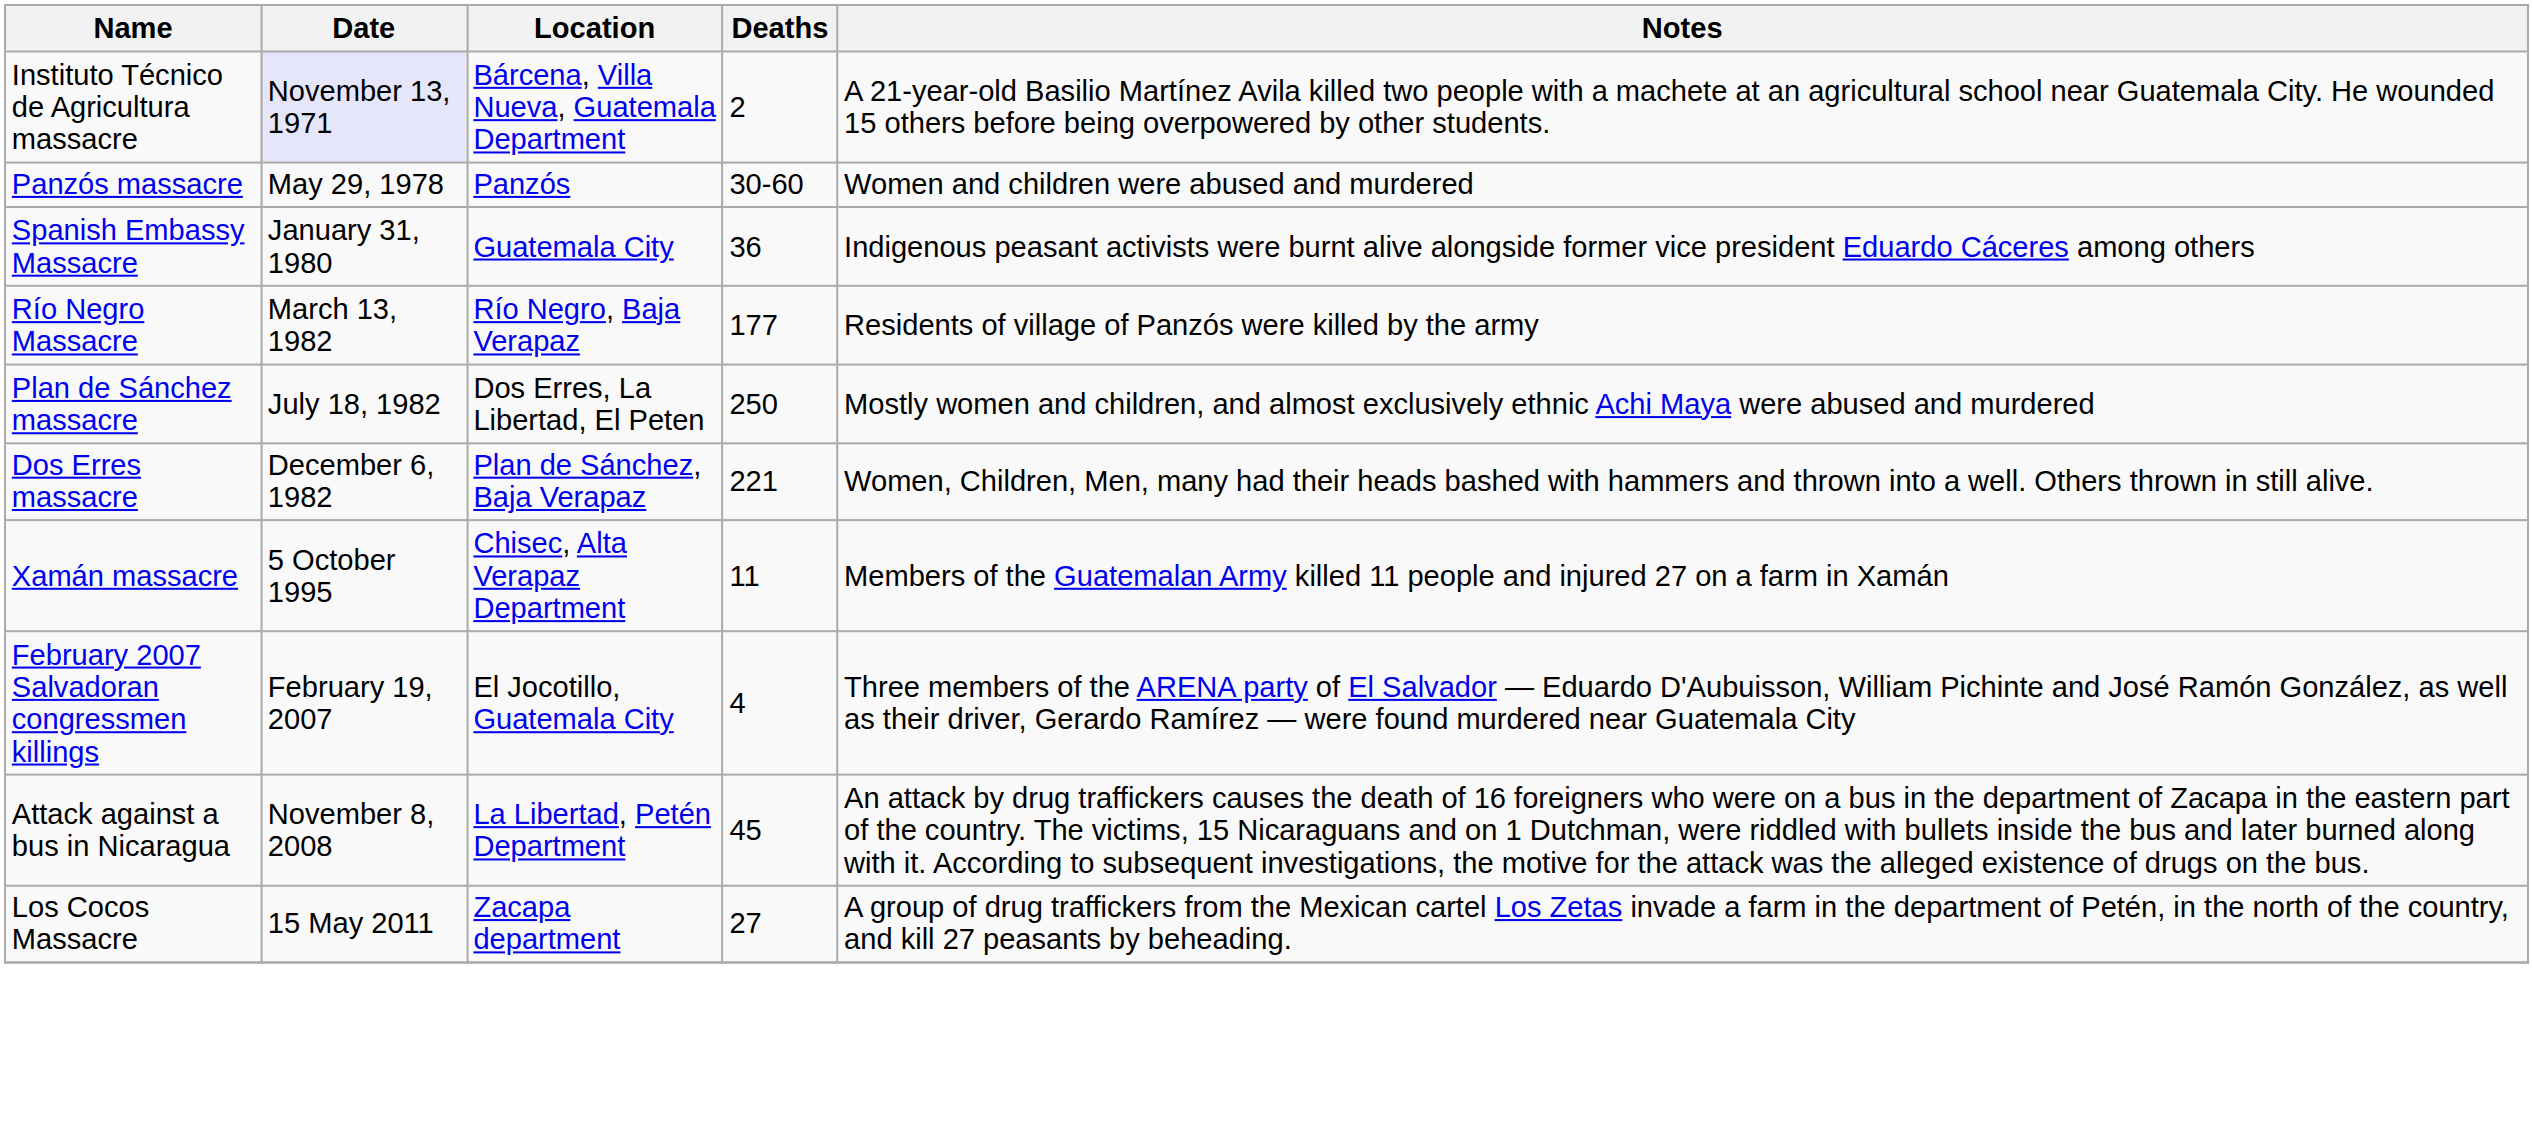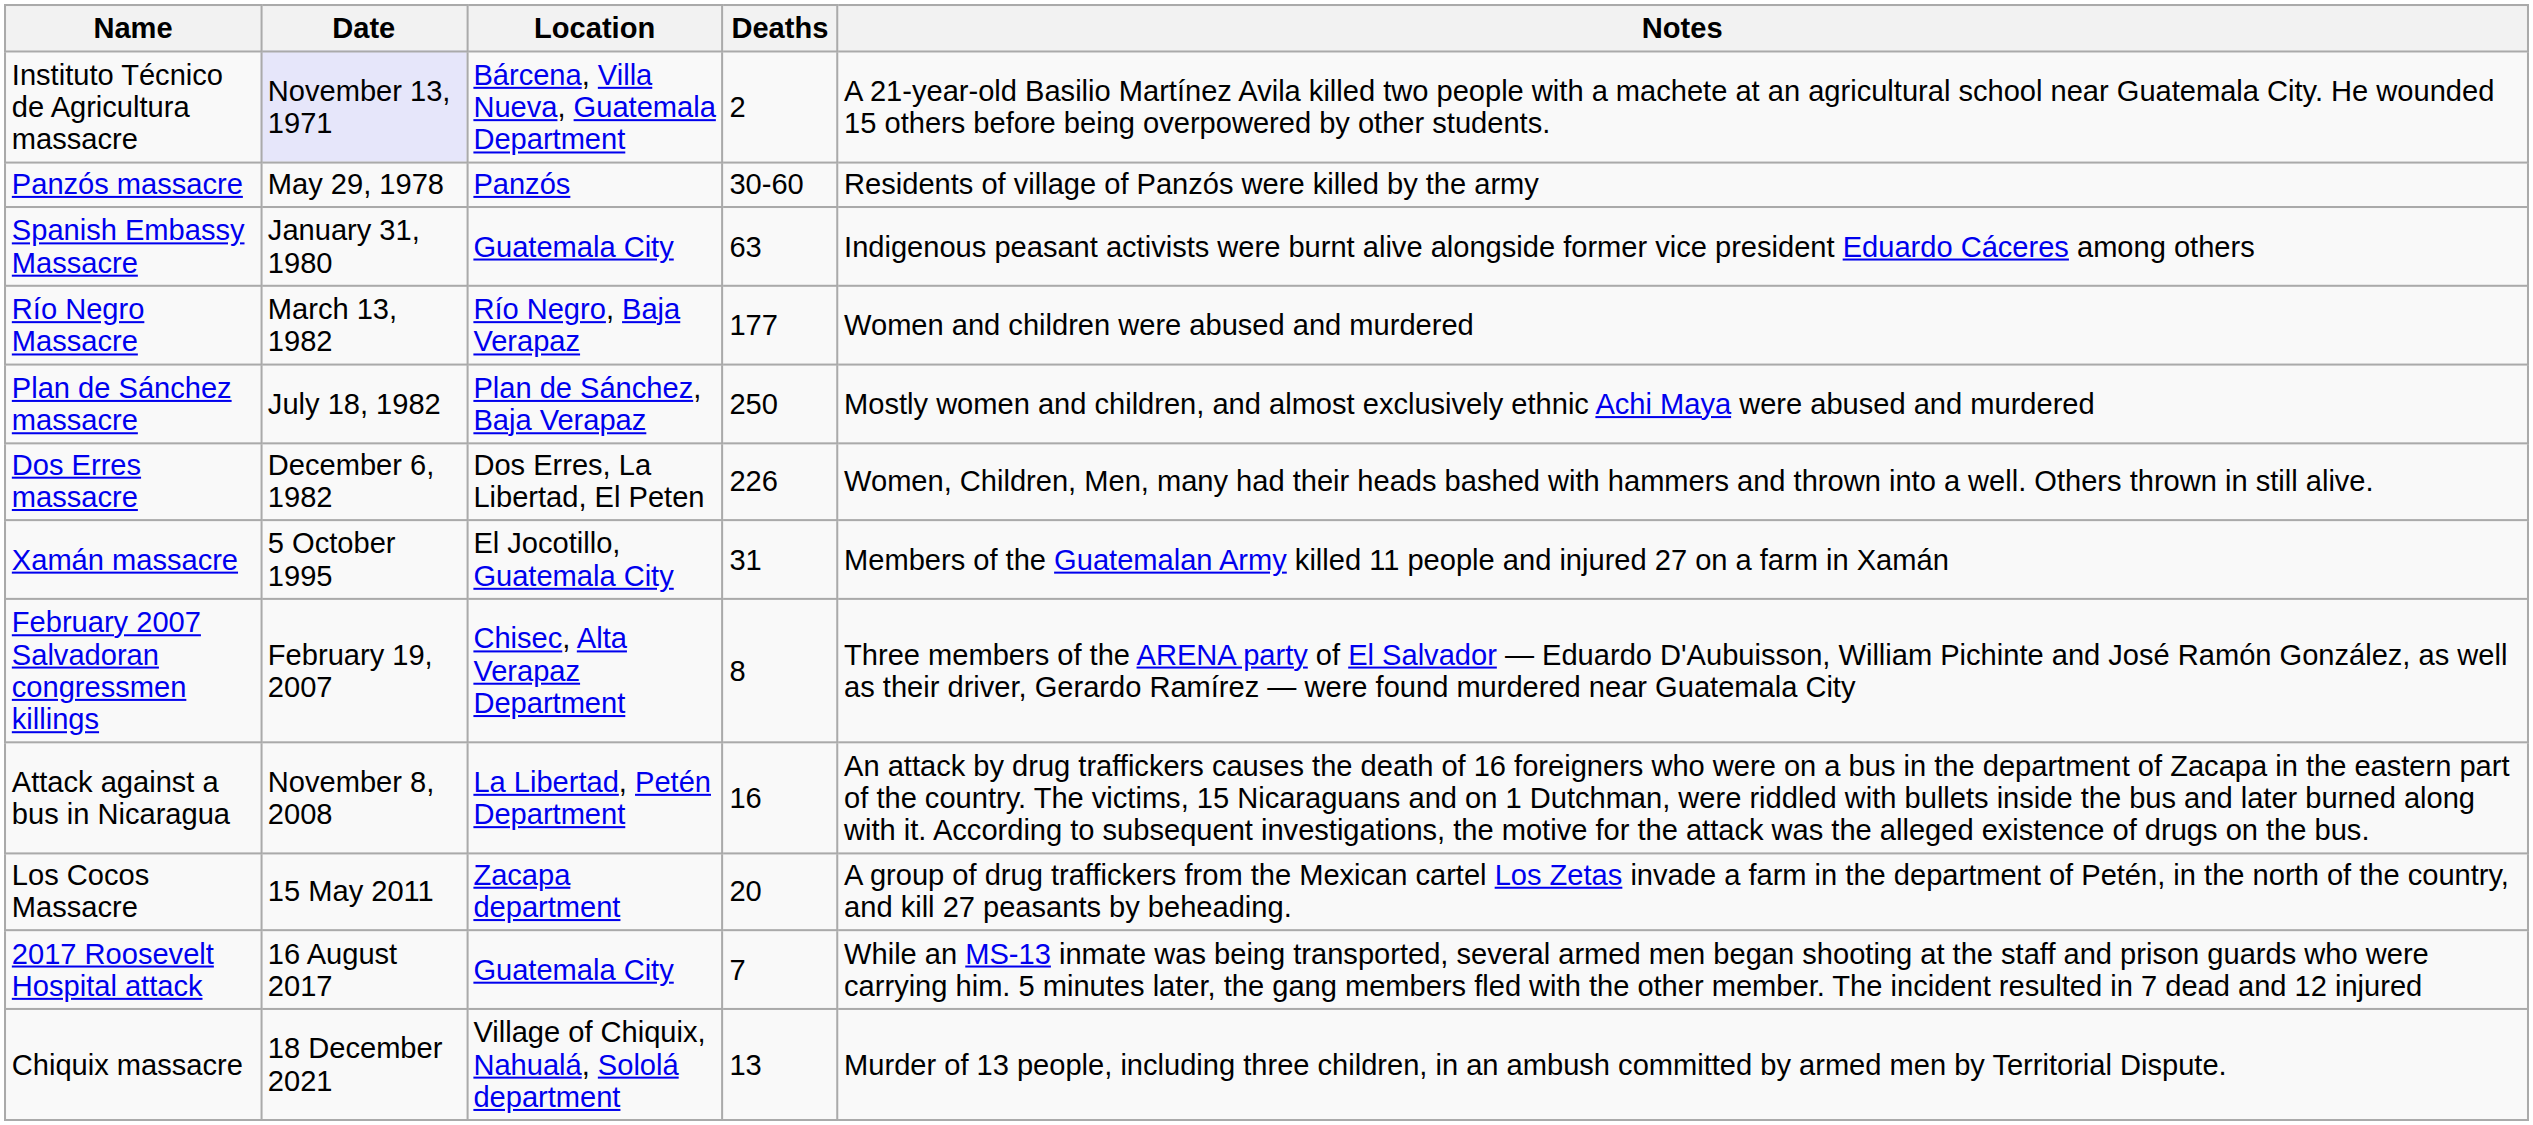 <table class="sortable wikitable" style="font-size:90%;">
 <tr>
 <th style="width:120px;">Name</th>
 <th style="width:95px;" data-sort-type="date">Date</th>
 <th style="width:120px;">Location</th>
 <th style="width:50px;">Deaths</th>
 <th class="unsortable">Notes</th>
 </tr>
 <tr>
 <td>Instituto Técnico de Agricultura massacre</td>
 <td style="background: lavender;">November 13, 1971</td>
 <td><a href='#'>Bárcena</a>, <a href='#'>Villa Nueva</a>, <a href='#'>Guatemala Department</a></td>
 <td>2</td>
 <td>A 21-year-old Basilio Martínez Avila killed two people with a machete at an agricultural school near Guatemala City. He wounded 15 others before being overpowered by other students.</td>
 </tr>
 <tr>
 <td><a href='#'>Panzós massacre</a></td>
 <td>May 29, 1978</td>
 <td><a href='#'>Panzós</a></td>
 <td>30-60</td>
-<td>Women and children were abused and murdered</td>
+<td>Residents of village of Panzós were killed by the army</td>
 </tr>
 <tr>
 <td><a href='#'>Spanish Embassy Massacre</a></td>
 <td>January 31, 1980</td>
 <td><a href='#'>Guatemala City</a></td>
-<td>36</td>
+<td>63</td>
 <td>Indigenous peasant activists were burnt alive alongside former vice president <a href='#'>Eduardo Cáceres</a> among others</td>
 </tr>
 <tr>
 <td><a href='#'>Río Negro Massacre</a></td>
 <td>March 13, 1982</td>
 <td><a href='#'>Río Negro</a>, <a href='#'>Baja Verapaz</a></td>
 <td>177</td>
-<td>Residents of village of Panzós were killed by the army</td>
+<td>Women and children were abused and murdered</td>
 </tr>
 <tr>
 <td><a href='#'>Plan de Sánchez massacre</a></td>
 <td>July 18, 1982</td>
-<td>Dos Erres, La Libertad, El Peten</td>
+<td><a href='#'>Plan de Sánchez</a>, <a href='#'>Baja Verapaz</a></td>
 <td>250</td>
 <td>Mostly women and children, and almost exclusively ethnic <a href='#'>Achi Maya</a> were abused and murdered</td>
 </tr>
 <tr>
 <td><a href='#'>Dos Erres massacre</a></td>
 <td>December 6, 1982</td>
-<td><a href='#'>Plan de Sánchez</a>, <a href='#'>Baja Verapaz</a></td>
-<td>221</td>
+<td>Dos Erres, La Libertad, El Peten</td>
+<td>226</td>
 <td>Women, Children, Men, many had their heads bashed with hammers and thrown into a well. Others thrown in still alive.</td>
 </tr>
 <tr>
 <td><a href='#'>Xamán massacre</a></td>
 <td>5 October 1995</td>
-<td><a href='#'>Chisec</a>, <a href='#'>Alta Verapaz Department</a></td>
-<td>11</td>
+<td>El Jocotillo, <a href='#'>Guatemala City</a></td>
+<td>31</td>
 <td>Members of the <a href='#'>Guatemalan Army</a> killed 11 people and injured 27 on a farm in Xamán</td>
 </tr>
 <tr>
 <td><a href='#'>February 2007 Salvadoran congressmen killings</a></td>
 <td>February 19, 2007</td>
-<td>El Jocotillo, <a href='#'>Guatemala City</a></td>
-<td>4</td>
+<td><a href='#'>Chisec</a>, <a href='#'>Alta Verapaz Department</a></td>
+<td>8</td>
 <td>Three members of the <a href='#'>ARENA party</a> of <a href='#'>El Salvador</a> — Eduardo D'Aubuisson, William Pichinte and José Ramón González, as well as their driver, Gerardo Ramírez — were found murdered near Guatemala City</td>
 </tr>
 <tr>
 <td>Attack against a bus in Nicaragua</td>
 <td>November 8, 2008</td>
 <td><a href='#'>La Libertad</a>, <a href='#'>Petén Department</a></td>
-<td>45</td>
+<td>16</td>
 <td>An attack by drug traffickers causes the death of 16 foreigners who were on a bus in the department of Zacapa in the eastern part of the country. The victims, 15 Nicaraguans and on 1 Dutchman, were riddled with bullets inside the bus and later burned along with it. According to subsequent investigations, the motive for the attack was the alleged existence of drugs on the bus.</td>
 </tr>
 <tr>
 <td>Los Cocos Massacre</td>
 <td>15 May 2011</td>
 <td><a href='#'>Zacapa department</a></td>
-<td>27</td>
+<td>20</td>
 <td>A group of drug traffickers from the Mexican cartel <a href='#'>Los Zetas</a> invade a farm in the department of Petén, in the north of the country, and kill 27 peasants by beheading.</td>
+</tr>
+<tr>
+<td><a href='#'>2017 Roosevelt Hospital attack</a></td>
+<td>16 August 2017</td>
+<td><a href='#'>Guatemala City</a></td>
+<td>7</td>
+<td>While an <a href='#'>MS-13</a> inmate was being transported, several armed men began shooting at the staff and prison guards who were carrying him. 5 minutes later, the gang members fled with the other member. The incident resulted in 7 dead and 12 injured</td>
+</tr>
+<tr>
+<td>Chiquix massacre</td>
+<td>18 December 2021</td>
+<td>Village of Chiquix, <a href='#'>Nahualá</a>, <a href='#'>Sololá department</a></td>
+<td>13</td>
+<td>Murder of 13 people, including three children, in an ambush committed by armed men by Territorial Dispute.</td>
 </tr>
 <tr>
 </tr>
 </table>
